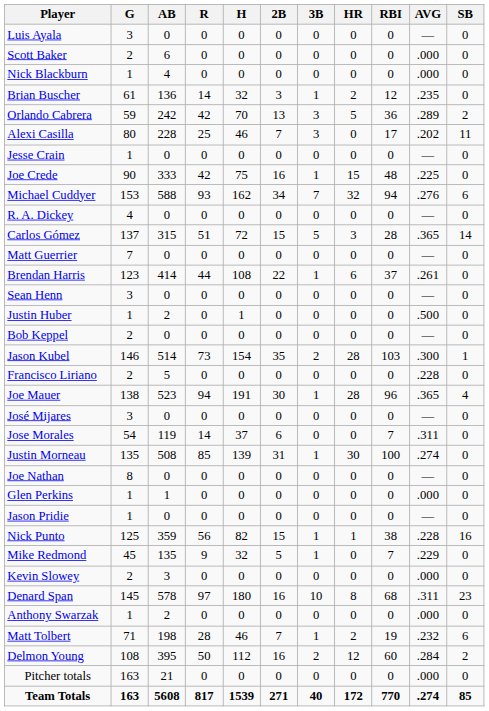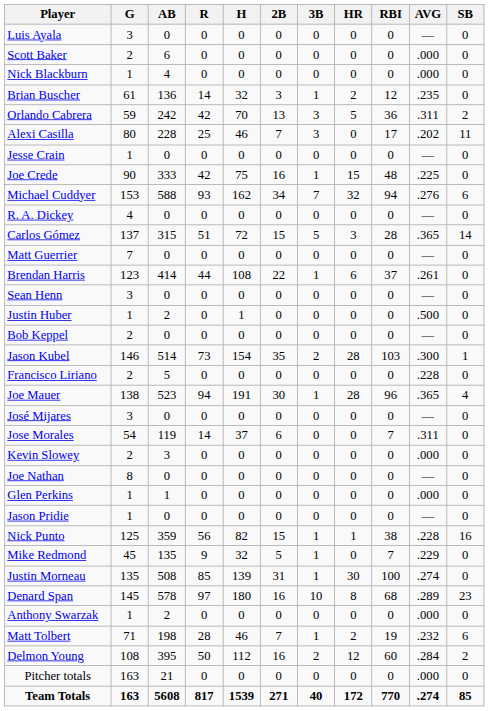 <table class="wikitable">
 <tr>
 <th bgcolor="#DDDDFF" width="20%">Player</th>
 <th bgcolor="#DDDDFF" width="7%">G</th>
 <th bgcolor="#DDDDFF" width="7%">AB</th>
 <th bgcolor="#DDDDFF" width="7%">R</th>
 <th bgcolor="#DDDDFF" width="7%">H</th>
 <th bgcolor="#DDDDFF" width="7%">2B</th>
 <th bgcolor="#DDDDFF" width="7%">3B</th>
 <th bgcolor="#DDDDFF" width="7%">HR</th>
 <th bgcolor="#DDDDFF" width="7%">RBI</th>
 <th bgcolor="#DDDDFF" width="7%">AVG</th>
 <th bgcolor="#DDDDFF" width="7%">SB</th>
 </tr>
 <tr>
 <td><a href='#'>Luis Ayala</a></td>
 <td style="text-align:center">3</td>
 <td style="text-align:center">0</td>
 <td style="text-align:center">0</td>
 <td style="text-align:center">0</td>
 <td style="text-align:center">0</td>
 <td style="text-align:center">0</td>
 <td style="text-align:center">0</td>
 <td style="text-align:center">0</td>
 <td style="text-align:center">—</td>
 <td style="text-align:center">0</td>
 </tr>
 <tr>
 <td><a href='#'>Scott Baker</a></td>
 <td style="text-align:center">2</td>
 <td style="text-align:center">6</td>
 <td style="text-align:center">0</td>
 <td style="text-align:center">0</td>
 <td style="text-align:center">0</td>
 <td style="text-align:center">0</td>
 <td style="text-align:center">0</td>
 <td style="text-align:center">0</td>
 <td style="text-align:center">.000</td>
 <td style="text-align:center">0</td>
 </tr>
 <tr>
 <td><a href='#'>Nick Blackburn</a></td>
 <td style="text-align:center">1</td>
 <td style="text-align:center">4</td>
 <td style="text-align:center">0</td>
 <td style="text-align:center">0</td>
 <td style="text-align:center">0</td>
 <td style="text-align:center">0</td>
 <td style="text-align:center">0</td>
 <td style="text-align:center">0</td>
 <td style="text-align:center">.000</td>
 <td style="text-align:center">0</td>
 </tr>
 <tr>
 <td><a href='#'>Brian Buscher</a></td>
 <td style="text-align:center">61</td>
 <td style="text-align:center">136</td>
 <td style="text-align:center">14</td>
 <td style="text-align:center">32</td>
 <td style="text-align:center">3</td>
 <td style="text-align:center">1</td>
 <td style="text-align:center">2</td>
 <td style="text-align:center">12</td>
 <td style="text-align:center">.235</td>
 <td style="text-align:center">0</td>
 </tr>
 <tr>
 <td><a href='#'>Orlando Cabrera</a></td>
 <td style="text-align:center">59</td>
 <td style="text-align:center">242</td>
 <td style="text-align:center">42</td>
 <td style="text-align:center">70</td>
 <td style="text-align:center">13</td>
 <td style="text-align:center">3</td>
 <td style="text-align:center">5</td>
 <td style="text-align:center">36</td>
-<td style="text-align:center">.289</td>
+<td style="text-align:center">.311</td>
 <td style="text-align:center">2</td>
 </tr>
 <tr>
 <td><a href='#'>Alexi Casilla</a></td>
 <td style="text-align:center">80</td>
 <td style="text-align:center">228</td>
 <td style="text-align:center">25</td>
 <td style="text-align:center">46</td>
 <td style="text-align:center">7</td>
 <td style="text-align:center">3</td>
 <td style="text-align:center">0</td>
 <td style="text-align:center">17</td>
 <td style="text-align:center">.202</td>
 <td style="text-align:center">11</td>
 </tr>
 <tr>
 <td><a href='#'>Jesse Crain</a></td>
 <td style="text-align:center">1</td>
 <td style="text-align:center">0</td>
 <td style="text-align:center">0</td>
 <td style="text-align:center">0</td>
 <td style="text-align:center">0</td>
 <td style="text-align:center">0</td>
 <td style="text-align:center">0</td>
 <td style="text-align:center">0</td>
 <td style="text-align:center">—</td>
 <td style="text-align:center">0</td>
 </tr>
 <tr>
 <td><a href='#'>Joe Crede</a></td>
 <td style="text-align:center">90</td>
 <td style="text-align:center">333</td>
 <td style="text-align:center">42</td>
 <td style="text-align:center">75</td>
 <td style="text-align:center">16</td>
 <td style="text-align:center">1</td>
 <td style="text-align:center">15</td>
 <td style="text-align:center">48</td>
 <td style="text-align:center">.225</td>
 <td style="text-align:center">0</td>
 </tr>
 <tr>
 <td><a href='#'>Michael Cuddyer</a></td>
 <td style="text-align:center">153</td>
 <td style="text-align:center">588</td>
 <td style="text-align:center">93</td>
 <td style="text-align:center">162</td>
 <td style="text-align:center">34</td>
 <td style="text-align:center">7</td>
 <td style="text-align:center">32</td>
 <td style="text-align:center">94</td>
 <td style="text-align:center">.276</td>
 <td style="text-align:center">6</td>
 </tr>
 <tr>
 <td><a href='#'>R. A. Dickey</a></td>
 <td style="text-align:center">4</td>
 <td style="text-align:center">0</td>
 <td style="text-align:center">0</td>
 <td style="text-align:center">0</td>
 <td style="text-align:center">0</td>
 <td style="text-align:center">0</td>
 <td style="text-align:center">0</td>
 <td style="text-align:center">0</td>
 <td style="text-align:center">—</td>
 <td style="text-align:center">0</td>
 </tr>
 <tr>
 <td><a href='#'>Carlos Gómez</a></td>
 <td style="text-align:center">137</td>
 <td style="text-align:center">315</td>
 <td style="text-align:center">51</td>
 <td style="text-align:center">72</td>
 <td style="text-align:center">15</td>
 <td style="text-align:center">5</td>
 <td style="text-align:center">3</td>
 <td style="text-align:center">28</td>
 <td style="text-align:center">.365</td>
 <td style="text-align:center">14</td>
 </tr>
 <tr>
 <td><a href='#'>Matt Guerrier</a></td>
 <td style="text-align:center">7</td>
 <td style="text-align:center">0</td>
 <td style="text-align:center">0</td>
 <td style="text-align:center">0</td>
 <td style="text-align:center">0</td>
 <td style="text-align:center">0</td>
 <td style="text-align:center">0</td>
 <td style="text-align:center">0</td>
 <td style="text-align:center">—</td>
 <td style="text-align:center">0</td>
 </tr>
 <tr>
 <td><a href='#'>Brendan Harris</a></td>
 <td style="text-align:center">123</td>
 <td style="text-align:center">414</td>
 <td style="text-align:center">44</td>
 <td style="text-align:center">108</td>
 <td style="text-align:center">22</td>
 <td style="text-align:center">1</td>
 <td style="text-align:center">6</td>
 <td style="text-align:center">37</td>
 <td style="text-align:center">.261</td>
 <td style="text-align:center">0</td>
 </tr>
 <tr>
 <td><a href='#'>Sean Henn</a></td>
 <td style="text-align:center">3</td>
 <td style="text-align:center">0</td>
 <td style="text-align:center">0</td>
 <td style="text-align:center">0</td>
 <td style="text-align:center">0</td>
 <td style="text-align:center">0</td>
 <td style="text-align:center">0</td>
 <td style="text-align:center">0</td>
 <td style="text-align:center">—</td>
 <td style="text-align:center">0</td>
 </tr>
 <tr>
 <td><a href='#'>Justin Huber</a></td>
 <td style="text-align:center">1</td>
 <td style="text-align:center">2</td>
 <td style="text-align:center">0</td>
 <td style="text-align:center">1</td>
 <td style="text-align:center">0</td>
 <td style="text-align:center">0</td>
 <td style="text-align:center">0</td>
 <td style="text-align:center">0</td>
 <td style="text-align:center">.500</td>
 <td style="text-align:center">0</td>
 </tr>
 <tr>
 <td><a href='#'>Bob Keppel</a></td>
 <td style="text-align:center">2</td>
 <td style="text-align:center">0</td>
 <td style="text-align:center">0</td>
 <td style="text-align:center">0</td>
 <td style="text-align:center">0</td>
 <td style="text-align:center">0</td>
 <td style="text-align:center">0</td>
 <td style="text-align:center">0</td>
 <td style="text-align:center">—</td>
 <td style="text-align:center">0</td>
 </tr>
 <tr>
 <td><a href='#'>Jason Kubel</a></td>
 <td style="text-align:center">146</td>
 <td style="text-align:center">514</td>
 <td style="text-align:center">73</td>
 <td style="text-align:center">154</td>
 <td style="text-align:center">35</td>
 <td style="text-align:center">2</td>
 <td style="text-align:center">28</td>
 <td style="text-align:center">103</td>
 <td style="text-align:center">.300</td>
 <td style="text-align:center">1</td>
 </tr>
 <tr>
 <td><a href='#'>Francisco Liriano</a></td>
 <td style="text-align:center">2</td>
 <td style="text-align:center">5</td>
 <td style="text-align:center">0</td>
 <td style="text-align:center">0</td>
 <td style="text-align:center">0</td>
 <td style="text-align:center">0</td>
 <td style="text-align:center">0</td>
 <td style="text-align:center">0</td>
 <td style="text-align:center">.228</td>
 <td style="text-align:center">0</td>
 </tr>
 <tr>
 <td><a href='#'>Joe Mauer</a></td>
 <td style="text-align:center">138</td>
 <td style="text-align:center">523</td>
 <td style="text-align:center">94</td>
 <td style="text-align:center">191</td>
 <td style="text-align:center">30</td>
 <td style="text-align:center">1</td>
 <td style="text-align:center">28</td>
 <td style="text-align:center">96</td>
 <td style="text-align:center">.365</td>
 <td style="text-align:center">4</td>
 </tr>
 <tr>
 <td><a href='#'>José Mijares</a></td>
 <td style="text-align:center">3</td>
 <td style="text-align:center">0</td>
 <td style="text-align:center">0</td>
 <td style="text-align:center">0</td>
 <td style="text-align:center">0</td>
 <td style="text-align:center">0</td>
 <td style="text-align:center">0</td>
 <td style="text-align:center">0</td>
 <td style="text-align:center">—</td>
 <td style="text-align:center">0</td>
 </tr>
 <tr>
 <td><a href='#'>Jose Morales</a></td>
 <td style="text-align:center">54</td>
 <td style="text-align:center">119</td>
 <td style="text-align:center">14</td>
 <td style="text-align:center">37</td>
 <td style="text-align:center">6</td>
 <td style="text-align:center">0</td>
 <td style="text-align:center">0</td>
 <td style="text-align:center">7</td>
 <td style="text-align:center">.311</td>
 <td style="text-align:center">0</td>
 </tr>
 <tr>
-<td><a href='#'>Justin Morneau</a></td>
-<td style="text-align:center">135</td>
-<td style="text-align:center">508</td>
-<td style="text-align:center">85</td>
-<td style="text-align:center">139</td>
-<td style="text-align:center">31</td>
-<td style="text-align:center">1</td>
-<td style="text-align:center">30</td>
-<td style="text-align:center">100</td>
-<td style="text-align:center">.274</td>
+<td><a href='#'>Kevin Slowey</a></td>
+<td style="text-align:center">2</td>
+<td style="text-align:center">3</td>
+<td style="text-align:center">0</td>
+<td style="text-align:center">0</td>
+<td style="text-align:center">0</td>
+<td style="text-align:center">0</td>
+<td style="text-align:center">0</td>
+<td style="text-align:center">0</td>
+<td style="text-align:center">.000</td>
 <td style="text-align:center">0</td>
 </tr>
 <tr>
 <td><a href='#'>Joe Nathan</a></td>
 <td style="text-align:center">8</td>
 <td style="text-align:center">0</td>
 <td style="text-align:center">0</td>
 <td style="text-align:center">0</td>
 <td style="text-align:center">0</td>
 <td style="text-align:center">0</td>
 <td style="text-align:center">0</td>
 <td style="text-align:center">0</td>
 <td style="text-align:center">—</td>
 <td style="text-align:center">0</td>
 </tr>
 <tr>
 <td><a href='#'>Glen Perkins</a></td>
 <td style="text-align:center">1</td>
 <td style="text-align:center">1</td>
 <td style="text-align:center">0</td>
 <td style="text-align:center">0</td>
 <td style="text-align:center">0</td>
 <td style="text-align:center">0</td>
 <td style="text-align:center">0</td>
 <td style="text-align:center">0</td>
 <td style="text-align:center">.000</td>
 <td style="text-align:center">0</td>
 </tr>
 <tr>
 <td><a href='#'>Jason Pridie</a></td>
 <td style="text-align:center">1</td>
 <td style="text-align:center">0</td>
 <td style="text-align:center">0</td>
 <td style="text-align:center">0</td>
 <td style="text-align:center">0</td>
 <td style="text-align:center">0</td>
 <td style="text-align:center">0</td>
 <td style="text-align:center">0</td>
 <td style="text-align:center">—</td>
 <td style="text-align:center">0</td>
 </tr>
 <tr>
 <td><a href='#'>Nick Punto</a></td>
 <td style="text-align:center">125</td>
 <td style="text-align:center">359</td>
 <td style="text-align:center">56</td>
 <td style="text-align:center">82</td>
 <td style="text-align:center">15</td>
 <td style="text-align:center">1</td>
 <td style="text-align:center">1</td>
 <td style="text-align:center">38</td>
 <td style="text-align:center">.228</td>
 <td style="text-align:center">16</td>
 </tr>
 <tr>
 <td><a href='#'>Mike Redmond</a></td>
 <td style="text-align:center">45</td>
 <td style="text-align:center">135</td>
 <td style="text-align:center">9</td>
 <td style="text-align:center">32</td>
 <td style="text-align:center">5</td>
 <td style="text-align:center">1</td>
 <td style="text-align:center">0</td>
 <td style="text-align:center">7</td>
 <td style="text-align:center">.229</td>
 <td style="text-align:center">0</td>
 </tr>
 <tr>
-<td><a href='#'>Kevin Slowey</a></td>
-<td style="text-align:center">2</td>
-<td style="text-align:center">3</td>
-<td style="text-align:center">0</td>
-<td style="text-align:center">0</td>
-<td style="text-align:center">0</td>
-<td style="text-align:center">0</td>
-<td style="text-align:center">0</td>
-<td style="text-align:center">0</td>
-<td style="text-align:center">.000</td>
+<td><a href='#'>Justin Morneau</a></td>
+<td style="text-align:center">135</td>
+<td style="text-align:center">508</td>
+<td style="text-align:center">85</td>
+<td style="text-align:center">139</td>
+<td style="text-align:center">31</td>
+<td style="text-align:center">1</td>
+<td style="text-align:center">30</td>
+<td style="text-align:center">100</td>
+<td style="text-align:center">.274</td>
 <td style="text-align:center">0</td>
 </tr>
 <tr>
 <td><a href='#'>Denard Span</a></td>
 <td style="text-align:center">145</td>
 <td style="text-align:center">578</td>
 <td style="text-align:center">97</td>
 <td style="text-align:center">180</td>
 <td style="text-align:center">16</td>
 <td style="text-align:center">10</td>
 <td style="text-align:center">8</td>
 <td style="text-align:center">68</td>
-<td style="text-align:center">.311</td>
+<td style="text-align:center">.289</td>
 <td style="text-align:center">23</td>
 </tr>
 <tr>
 <td><a href='#'>Anthony Swarzak</a></td>
 <td style="text-align:center">1</td>
 <td style="text-align:center">2</td>
 <td style="text-align:center">0</td>
 <td style="text-align:center">0</td>
 <td style="text-align:center">0</td>
 <td style="text-align:center">0</td>
 <td style="text-align:center">0</td>
 <td style="text-align:center">0</td>
 <td style="text-align:center">.000</td>
 <td style="text-align:center">0</td>
 </tr>
 <tr>
 <td><a href='#'>Matt Tolbert</a></td>
 <td style="text-align:center">71</td>
 <td style="text-align:center">198</td>
 <td style="text-align:center">28</td>
 <td style="text-align:center">46</td>
 <td style="text-align:center">7</td>
 <td style="text-align:center">1</td>
 <td style="text-align:center">2</td>
 <td style="text-align:center">19</td>
 <td style="text-align:center">.232</td>
 <td style="text-align:center">6</td>
 </tr>
 <tr>
 <td><a href='#'>Delmon Young</a></td>
 <td style="text-align:center">108</td>
 <td style="text-align:center">395</td>
 <td style="text-align:center">50</td>
 <td style="text-align:center">112</td>
 <td style="text-align:center">16</td>
 <td style="text-align:center">2</td>
 <td style="text-align:center">12</td>
 <td style="text-align:center">60</td>
 <td style="text-align:center">.284</td>
 <td style="text-align:center">2</td>
 </tr>
 <tr align=center>
 <td>Pitcher totals</td>
 <td>163</td>
 <td>21</td>
 <td>0</td>
 <td>0</td>
 <td>0</td>
 <td>0</td>
 <td>0</td>
 <td>0</td>
 <td>.000</td>
 <td>0</td>
 </tr>
 <tr align=center>
 <td style="text-align:center"><strong>Team Totals</strong></td>
 <td style="text-align:center"><strong>163</strong></td>
 <td style="text-align:center"><strong>5608</strong></td>
 <td style="text-align:center"><strong>817</strong></td>
 <td style="text-align:center"><strong>1539</strong></td>
 <td style="text-align:center"><strong>271</strong></td>
 <td style="text-align:center"><strong>40</strong></td>
 <td style="text-align:center"><strong>172</strong></td>
 <td style="text-align:center"><strong>770</strong></td>
 <td style="text-align:center"><strong>.274</strong></td>
 <td style="text-align:center"><strong>85</strong></td>
 </tr>
 </table>
